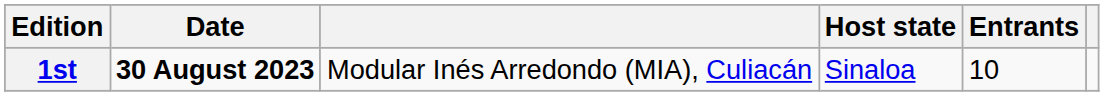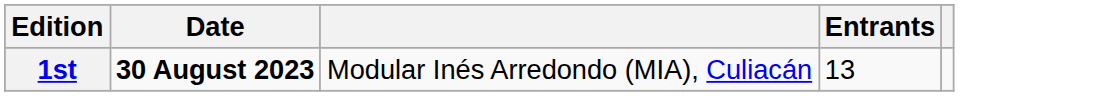 <table class="wikitable defaultcenter col3left col2left" style="font-size:95%;">
 <tr>
 <th>Edition</th>
 <th>Date</th>
 <th></th>
-<th>Host state</th>
 <th>Entrants</th>
 <th></th>
 </tr>
 <tr>
 <th><a href='#'>1st</a></th>
 <td><strong>30 August 2023</strong></td>
 <td>Modular Inés Arredondo (MIA), <a href='#'>Culiacán</a></td>
-<td><a href='#'>Sinaloa</a></td>
-<td>10</td>
+<td>13</td>
 <td></td>
 </tr>
 </table>
